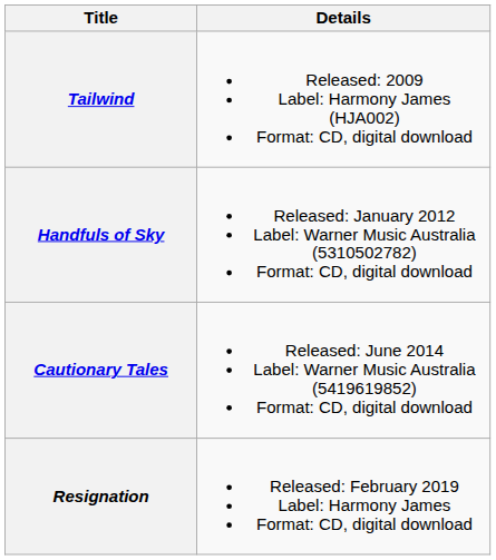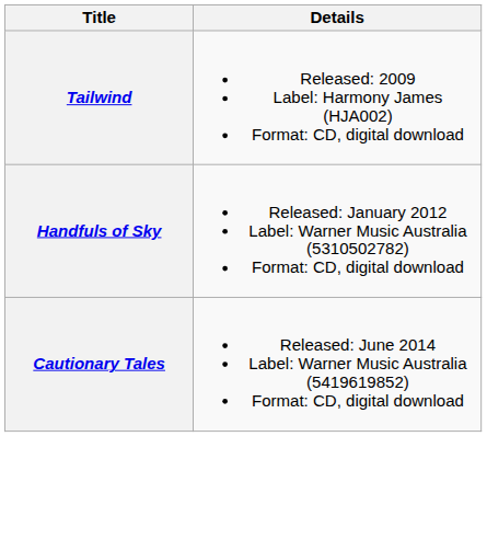 <table class="wikitable plainrowheaders" style="text-align:center;" border="1">
 <tr>
 <th scope="col" style="width:11em;">Title</th>
 <th scope="col" style="width:17em;">Details</th>
 </tr>
 <tr>
 <th scope="row"><em><a href='#'>Tailwind</a></em></th>
 <td><br><ul><li>Released: 2009</li><li>Label: Harmony James (HJA002)</li><li>Format: CD, digital download</li></ul></td>
 </tr>
 <tr>
 <th scope="row"><em><a href='#'>Handfuls of Sky</a></em></th>
 <td><br><ul><li>Released: January 2012</li><li>Label: Warner Music Australia (5310502782)</li><li>Format: CD, digital download</li></ul></td>
 </tr>
 <tr>
 <th scope="row"><em><a href='#'>Cautionary Tales</a></em></th>
 <td><br><ul><li>Released: June 2014</li><li>Label: Warner Music Australia (5419619852)</li><li>Format: CD, digital download</li></ul></td>
 </tr>
-<tr>
-<th scope="row"><em>Resignation</em></th>
-<td><br><ul><li>Released: February 2019</li><li>Label: Harmony James</li><li>Format: CD, digital download</li></ul></td>
-</tr>
 </table>
